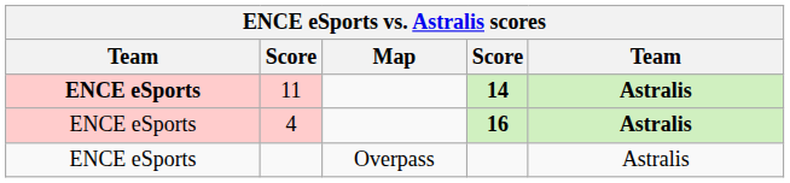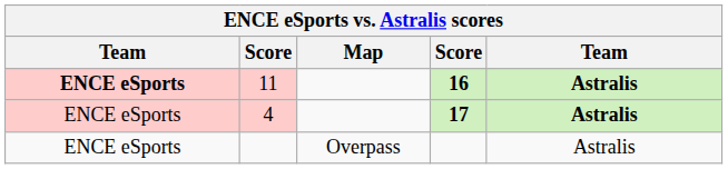 <table class="wikitable" style="text-align: center;">
 <tr>
 <th colspan=5>ENCE eSports vs.  <a href='#'>Astralis</a> scores</th>
 </tr>
 <tr>
 <th width="181px">Team</th>
 <th width="20px">Score</th>
 <th width="100px">Map</th>
 <th width="20px">Score</th>
 <th width="181px">Team</th>
 </tr>
 <tr>
 <td style="background: #FFCCCC;"><strong>ENCE eSports</strong></td>
 <td style="background: #FFCCCC;">11</td>
 <td></td>
-<td style="background: #D0F0C0;"><strong>14</strong></td>
+<td style="background: #D0F0C0;"><strong>16</strong></td>
 <td style="background: #D0F0C0;"><strong>Astralis</strong></td>
 </tr>
 <tr>
 <td style="background: #FFCCCC;">ENCE eSports</td>
 <td style="background: #FFCCCC;">4</td>
 <td></td>
-<td style="background: #D0F0C0;"><strong>16</strong></td>
+<td style="background: #D0F0C0;"><strong>17</strong></td>
 <td style="background: #D0F0C0;"><strong>Astralis</strong></td>
 </tr>
 <tr>
 <td>ENCE eSports</td>
 <td></td>
 <td>Overpass</td>
 <td></td>
 <td>Astralis</td>
 </tr>
 </table>
